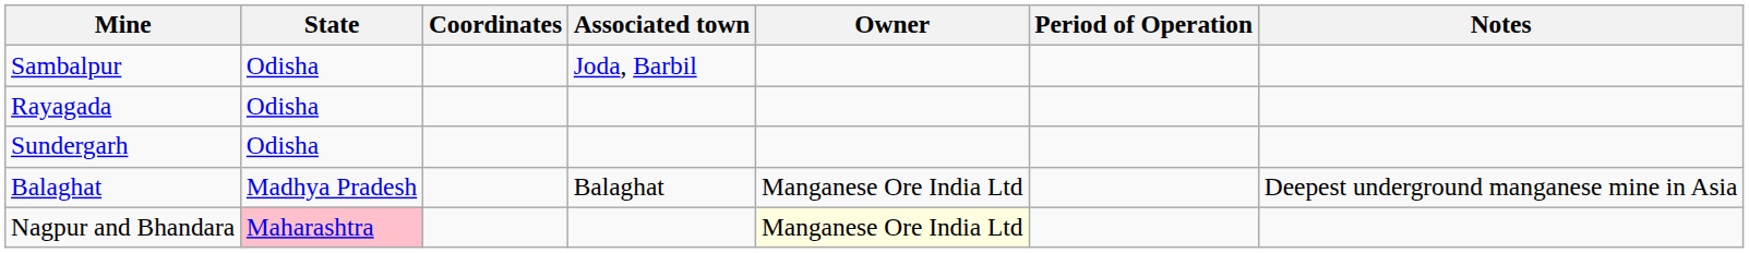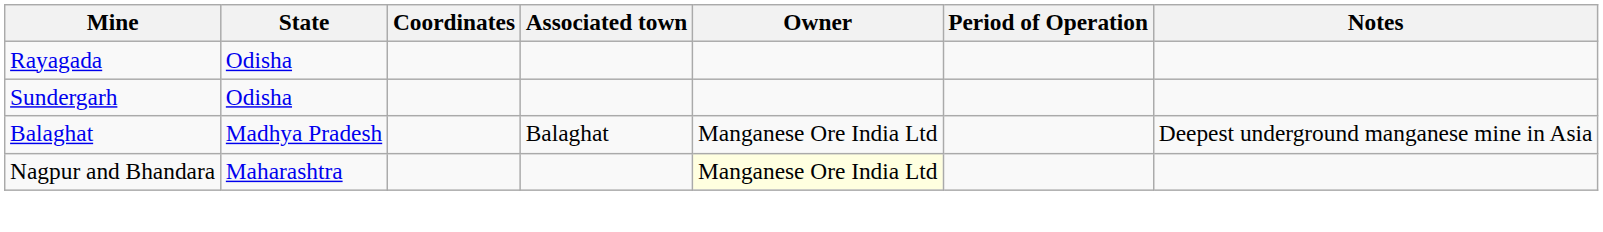 <table class="sortable wikitable">
 <tr>
 <th scope="col">Mine</th>
 <th scope="col">State</th>
 <th scope="col">Coordinates</th>
 <th scope="col">Associated town</th>
 <th scope="col">Owner</th>
 <th scope="col">Period of Operation</th>
 <th scope="col">Notes</th>
-</tr>
-<tr>
-<td><a href='#'>Sambalpur</a></td>
-<td><a href='#'>Odisha</a></td>
-<td></td>
-<td><a href='#'>Joda</a>, <a href='#'>Barbil</a></td>
-<td></td>
-<td></td>
-<td></td>
 </tr>
 <tr>
 <td><a href='#'>Rayagada</a></td>
 <td><a href='#'>Odisha</a></td>
 <td></td>
 <td></td>
 <td></td>
 <td></td>
 <td></td>
 </tr>
 <tr>
 <td><a href='#'>Sundergarh</a></td>
 <td><a href='#'>Odisha</a></td>
 <td></td>
 <td></td>
 <td></td>
 <td></td>
 <td></td>
 </tr>
 <tr>
 <td><a href='#'>Balaghat</a></td>
 <td><a href='#'>Madhya Pradesh</a></td>
 <td></td>
 <td>Balaghat</td>
 <td>Manganese Ore India Ltd</td>
 <td></td>
 <td>Deepest underground manganese mine in Asia</td>
 </tr>
 <tr>
 <td>Nagpur and Bhandara</td>
-<td style="background: pink;"><a href='#'>Maharashtra</a></td>
+<td><a href='#'>Maharashtra</a></td>
 <td></td>
 <td></td>
 <td style="background: lightyellow;">Manganese Ore India Ltd</td>
 <td></td>
 <td></td>
 </tr>
 </table>
